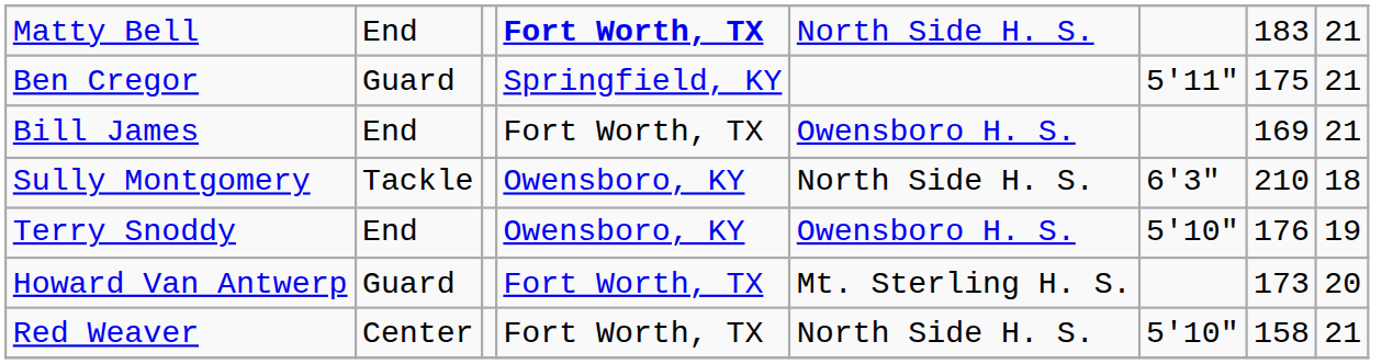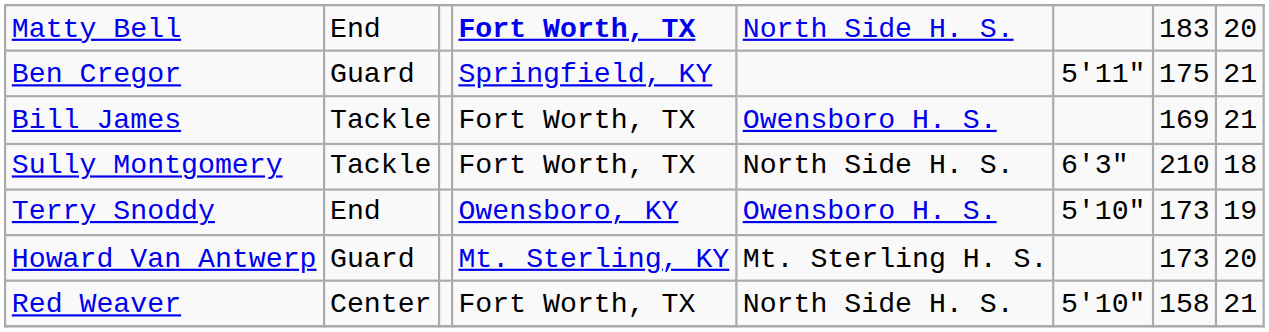 <table class="wikitable">
 <tr>
 </tr>
 <tr>
 <td><a href='#'>Matty Bell</a></td>
 <td>End</td>
 <td></td>
 <td><strong><a href='#'>Fort Worth, TX</a></strong></td>
 <td><a href='#'>North Side H. S.</a></td>
 <td></td>
 <td>183</td>
-<td>21</td>
+<td>20</td>
 </tr>
 <tr>
 <td><a href='#'>Ben Cregor</a></td>
 <td>Guard</td>
 <td></td>
 <td><a href='#'>Springfield, KY</a></td>
 <td></td>
 <td>5'11"</td>
 <td>175</td>
 <td>21</td>
 </tr>
 <tr>
 <td><a href='#'>Bill James</a></td>
-<td>End</td>
+<td>Tackle</td>
 <td></td>
 <td>Fort Worth, TX</td>
 <td><a href='#'>Owensboro H. S.</a></td>
 <td></td>
 <td>169</td>
 <td>21</td>
 </tr>
 <tr>
 <td><a href='#'>Sully Montgomery</a></td>
 <td>Tackle</td>
 <td></td>
-<td><a href='#'>Owensboro, KY</a></td>
+<td>Fort Worth, TX</td>
 <td>North Side H. S.</td>
 <td>6'3"</td>
 <td>210</td>
 <td>18</td>
 </tr>
 <tr>
 <td><a href='#'>Terry Snoddy</a></td>
 <td>End</td>
 <td></td>
 <td><a href='#'>Owensboro, KY</a></td>
 <td><a href='#'>Owensboro H. S.</a></td>
 <td>5'10"</td>
-<td>176</td>
+<td>173</td>
 <td>19</td>
 </tr>
 <tr>
 <td><a href='#'>Howard Van Antwerp</a></td>
 <td>Guard</td>
 <td></td>
-<td><a href='#'>Fort Worth, TX</a></td>
+<td><a href='#'>Mt. Sterling, KY</a></td>
 <td>Mt. Sterling H. S.</td>
 <td></td>
 <td>173</td>
 <td>20</td>
 </tr>
 <tr>
 <td><a href='#'>Red Weaver</a></td>
 <td>Center</td>
 <td></td>
 <td>Fort Worth, TX</td>
 <td>North Side H. S.</td>
 <td>5'10"</td>
 <td>158</td>
 <td>21</td>
 </tr>
 <tr>
 </tr>
 </table>
